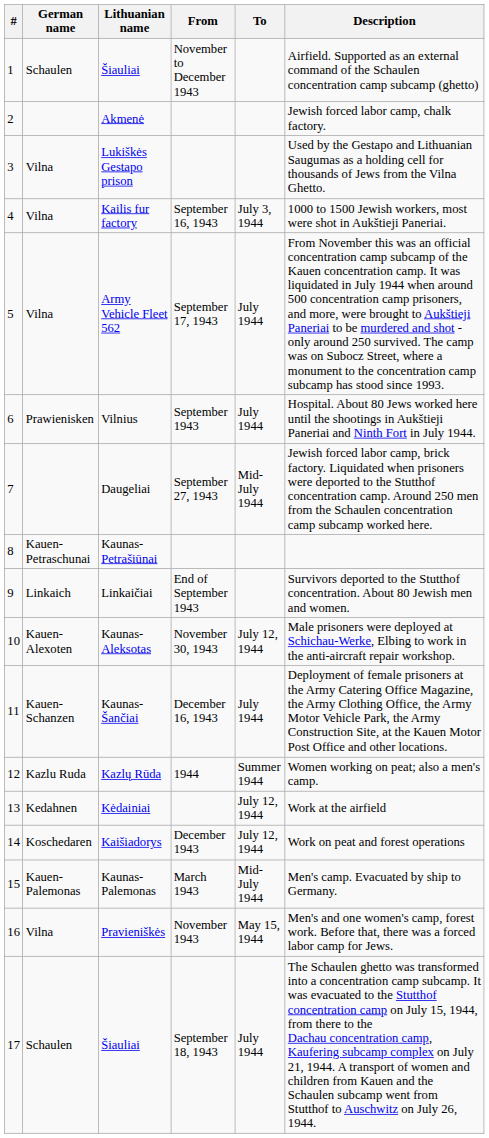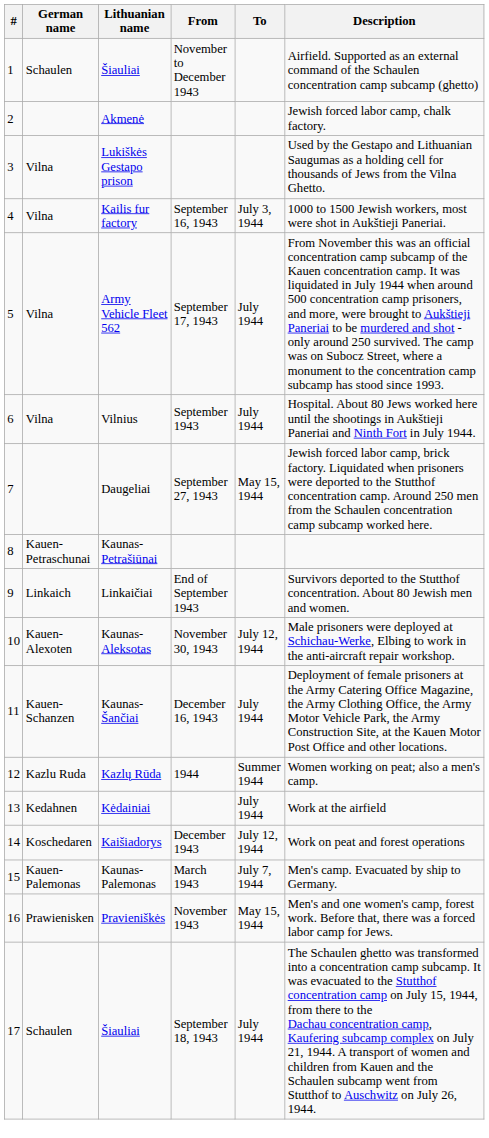 <table class=wikitable>
 <tr>
 <th>#</th>
 <th>German name</th>
 <th>Lithuanian name</th>
 <th>From</th>
 <th>To</th>
 <th>Description</th>
 </tr>
 <tr>
 <td>1</td>
 <td>Schaulen</td>
 <td><a href='#'>Šiauliai</a></td>
 <td>November to December 1943</td>
 <td></td>
 <td>Airfield. Supported as an external command of the Schaulen concentration camp subcamp (ghetto)</td>
 </tr>
 <tr>
 <td>2</td>
 <td></td>
 <td><a href='#'>Akmenė</a></td>
 <td></td>
 <td></td>
 <td>Jewish forced labor camp, chalk factory.</td>
 </tr>
 <tr>
 <td>3</td>
 <td>Vilna</td>
 <td><a href='#'>Lukiškės Gestapo prison</a></td>
 <td></td>
 <td></td>
 <td> Used by the Gestapo and Lithuanian Saugumas as a holding cell for thousands of Jews from the Vilna Ghetto.</td>
 </tr>
 <tr>
 <td>4</td>
 <td>Vilna</td>
 <td><a href='#'>Kailis fur factory</a></td>
 <td>September 16, 1943</td>
 <td>July 3, 1944</td>
 <td>1000 to 1500 Jewish workers, most were shot in Aukštieji Paneriai.</td>
 </tr>
 <tr>
 <td>5</td>
 <td>Vilna</td>
 <td><a href='#'>Army Vehicle Fleet 562</a></td>
 <td>September 17, 1943</td>
 <td>July 1944</td>
 <td>From November this was an official concentration camp subcamp of the Kauen concentration camp. It was liquidated in July 1944 when around 500 concentration camp prisoners, and more, were brought to <a href='#'>Aukštieji Paneriai</a> to be <a href='#'>murdered and shot</a> - only around 250 survived. The camp was on Subocz Street, where a monument to the concentration camp subcamp has stood since 1993.</td>
 </tr>
 <tr>
 <td>6</td>
-<td>Prawienisken</td>
+<td>Vilna</td>
 <td>Vilnius</td>
 <td>September 1943</td>
 <td>July 1944</td>
 <td>Hospital. About 80 Jews worked here until the shootings in Aukštieji Paneriai and <a href='#'>Ninth Fort</a> in July 1944.</td>
 </tr>
 <tr>
 <td>7</td>
 <td></td>
 <td>Daugeliai</td>
 <td>September 27, 1943</td>
-<td>Mid-July 1944</td>
+<td>May 15, 1944</td>
 <td>Jewish forced labor camp, brick factory. Liquidated when prisoners were deported to the Stutthof concentration camp. Around 250 men from the Schaulen concentration camp subcamp worked here.</td>
 </tr>
 <tr>
 <td>8</td>
 <td>Kauen-Petraschunai</td>
 <td>Kaunas-<a href='#'>Petrašiūnai</a></td>
 <td></td>
 <td></td>
 <td></td>
 </tr>
 <tr>
 <td>9</td>
 <td>Linkaich</td>
 <td>Linkaičiai</td>
 <td>End of September 1943</td>
 <td></td>
 <td>Survivors deported to the Stutthof concentration. About 80 Jewish men and women.</td>
 </tr>
 <tr>
 <td>10</td>
 <td>Kauen-Alexoten</td>
 <td>Kaunas-<a href='#'>Aleksotas</a></td>
 <td>November 30, 1943</td>
 <td>July 12, 1944</td>
 <td>Male prisoners were deployed at <a href='#'>Schichau-Werke</a>, Elbing to work in the anti-aircraft repair workshop.</td>
 </tr>
 <tr>
 <td>11</td>
 <td>Kauen-Schanzen</td>
 <td>Kaunas-<a href='#'>Šančiai</a></td>
 <td>December 16, 1943</td>
 <td>July 1944</td>
 <td>Deployment of female prisoners at the Army Catering Office Magazine, the Army Clothing Office, the Army Motor Vehicle Park, the Army Construction Site, at the Kauen Motor Post Office and other locations.</td>
 </tr>
 <tr>
 <td>12</td>
 <td>Kazlu Ruda</td>
 <td><a href='#'>Kazlų Rūda</a></td>
 <td>1944</td>
 <td>Summer 1944</td>
 <td>Women working on peat; also a men's camp.</td>
 </tr>
 <tr>
 <td>13</td>
 <td>Kedahnen</td>
 <td><a href='#'>Kėdainiai</a></td>
 <td></td>
-<td>July 12, 1944</td>
+<td>July 1944</td>
 <td>Work at the airfield</td>
 </tr>
 <tr>
 <td>14</td>
 <td>Koschedaren</td>
 <td><a href='#'>Kaišiadorys</a></td>
 <td>December 1943</td>
 <td>July 12, 1944</td>
 <td>Work on peat and forest operations</td>
 </tr>
 <tr>
 <td>15</td>
 <td>Kauen-Palemonas</td>
 <td>Kaunas-Palemonas</td>
 <td>March 1943</td>
-<td>Mid-July 1944</td>
+<td>July 7, 1944</td>
 <td>Men's camp. Evacuated by ship to Germany.</td>
 </tr>
 <tr>
 <td>16</td>
-<td>Vilna</td>
+<td>Prawienisken</td>
 <td><a href='#'>Pravieniškės</a></td>
 <td>November 1943</td>
 <td>May 15, 1944</td>
 <td>Men's and one women's camp, forest work. Before that, there was a forced labor camp for Jews.</td>
 </tr>
 <tr>
 <td>17</td>
 <td>Schaulen</td>
 <td><a href='#'>Šiauliai</a></td>
 <td>September 18, 1943</td>
 <td>July 1944</td>
 <td>The Schaulen ghetto was transformed into a concentration camp subcamp. It was evacuated to the <a href='#'>Stutthof concentration camp</a> on July 15, 1944, from there to the <a href='#'>Dachau&nbsp;concentration camp</a>, <a href='#'>Kaufering subcamp complex</a> on July 21, 1944. A transport of women and children from Kauen and the Schaulen subcamp went from Stutthof to <a href='#'>Auschwitz</a> on July 26, 1944.</td>
 </tr>
 </table>
